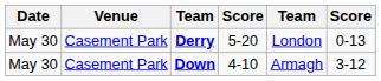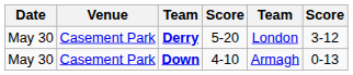 <table class="wikitable">
 <tr>
 <th>Date</th>
 <th>Venue</th>
 <th>Team</th>
 <th>Score</th>
 <th>Team</th>
 <th>Score</th>
 </tr>
 <tr align="center">
 <td>May 30</td>
 <td><a href='#'>Casement Park</a></td>
 <td><strong><a href='#'>Derry</a></strong></td>
 <td>5-20</td>
 <td><a href='#'>London</a></td>
-<td>0-13</td>
+<td>3-12</td>
 </tr>
 <tr align="center">
 <td>May 30</td>
 <td><a href='#'>Casement Park</a></td>
 <td><strong><a href='#'>Down</a></strong></td>
 <td>4-10</td>
 <td><a href='#'>Armagh</a></td>
-<td>3-12</td>
+<td>0-13</td>
 </tr>
 </table>
